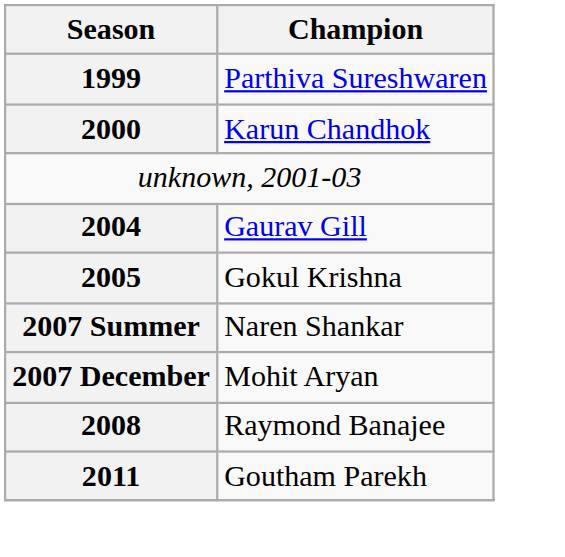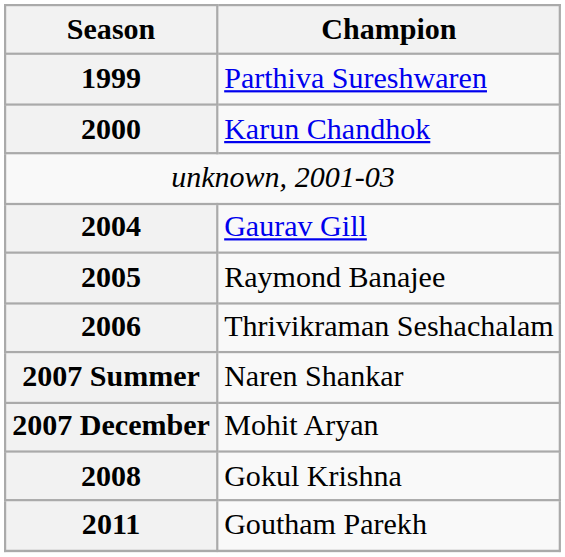 <table class="wikitable" style="font-size:85%;">
 <tr>
 <th>Season</th>
 <th>Champion</th>
 </tr>
 <tr>
 <th>1999</th>
 <td> <a href='#'>Parthiva Sureshwaren</a></td>
 </tr>
 <tr>
 <th>2000</th>
 <td> <a href='#'>Karun Chandhok</a></td>
 </tr>
 <tr>
 <td colspan=2 align=center><em>unknown, 2001-03</em></td>
 </tr>
 <tr>
 <th>2004</th>
 <td> <a href='#'>Gaurav Gill</a></td>
 </tr>
 <tr>
 <th>2005</th>
-<td> Gokul Krishna</td>
+<td> Raymond Banajee</td>
+</tr>
+<tr>
+<th>2006</th>
+<td> Thrivikraman Seshachalam</td>
 </tr>
 <tr>
 <th>2007 Summer</th>
 <td> Naren Shankar</td>
 </tr>
 <tr>
 <th>2007 December</th>
 <td> Mohit Aryan</td>
 </tr>
 <tr>
 <th>2008</th>
-<td> Raymond Banajee</td>
+<td> Gokul Krishna</td>
 </tr>
 <tr 2009 Vikash Anand>
 <th>2011</th>
 <td> Goutham Parekh</td>
 </tr>
 <tr>
 </tr>
 </table>
